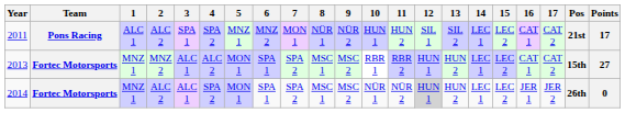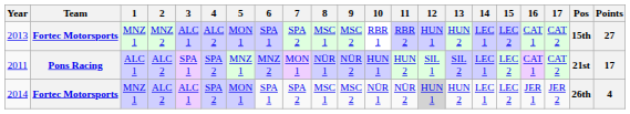 <table class="wikitable" style="text-align:center; font-size:85%">
 <tr>
 <th>Year</th>
 <th>Team</th>
 <th>1</th>
 <th>2</th>
 <th>3</th>
 <th>4</th>
 <th>5</th>
 <th>6</th>
 <th>7</th>
 <th>8</th>
 <th>9</th>
 <th>10</th>
 <th>11</th>
 <th>12</th>
 <th>13</th>
 <th>14</th>
 <th>15</th>
 <th>16</th>
 <th>17</th>
 <th>Pos</th>
 <th>Points</th>
 </tr>
 <tr>
+<td><a href='#'>2013</a></td>
+<th nowrap><a href='#'>Fortec Motorsports</a></th>
+<td style="background:#DFFFDF;"><a href='#'>MNZ<br>1</a><br></td>
+<td style="background:#DFFFDF;"><a href='#'>MNZ<br>2</a><br></td>
+<td style="background:#CFCFFF;"><a href='#'>ALC<br>1</a><br></td>
+<td style="background:#CFCFFF;"><a href='#'>ALC<br>2</a><br></td>
+<td style="background:#CFCFFF;"><a href='#'>MON<br>1</a><br></td>
+<td style="background:#CFCFFF;"><a href='#'>SPA<br>1</a><br></td>
+<td style="background:#DFFFDF;"><a href='#'>SPA<br>2</a><br></td>
+<td style="background:#DFFFDF;"><a href='#'>MSC<br>1</a><br></td>
+<td style="background:#DFFFDF;"><a href='#'>MSC<br>2</a><br></td>
+<td style="background:#FFFFFF;"><a href='#'>RBR<br>1</a><br></td>
+<td style="background:#CFCFFF;"><a href='#'>RBR<br>2</a><br></td>
+<td style="background:#CFCFFF;"><a href='#'>HUN<br>1</a><br></td>
+<td style="background:#DFFFDF;"><a href='#'>HUN<br>2</a><br></td>
+<td style="background:#CFCFFF;"><a href='#'>LEC<br>1</a><br></td>
+<td style="background:#CFCFFF;"><a href='#'>LEC<br>2</a><br></td>
+<td style="background:#DFFFDF;"><a href='#'>CAT<br>1</a><br></td>
+<td style="background:#DFFFDF;"><a href='#'>CAT<br>2</a><br></td>
+<th>15th</th>
+<th>27</th>
+</tr>
+<tr>
 <td><a href='#'>2011</a></td>
 <th nowrap><a href='#'>Pons Racing</a></th>
 <td style="background:#CFCFFF;"><a href='#'>ALC<br>1</a><br></td>
 <td style="background:#CFCFFF;"><a href='#'>ALC<br>2</a><br></td>
 <td style="background:#EFCFFF;"><a href='#'>SPA<br>1</a><br></td>
 <td style="background:#CFCFFF;"><a href='#'>SPA<br>2</a><br></td>
 <td style="background:#DFFFDF;"><a href='#'>MNZ<br>1</a><br></td>
 <td style="background:#CFCFFF;"><a href='#'>MNZ<br>2</a><br></td>
 <td style="background:#EFCFFF;"><a href='#'>MON<br>1</a><br></td>
 <td style="background:#CFCFFF;"><a href='#'>NÜR<br>1</a><br></td>
 <td style="background:#CFCFFF;"><a href='#'>NÜR<br>2</a><br></td>
 <td style="background:#CFCFFF;"><a href='#'>HUN<br>1</a><br></td>
 <td style="background:#DFFFDF;"><a href='#'>HUN<br>2</a><br></td>
 <td style="background:#DFFFDF;"><a href='#'>SIL<br>1</a><br></td>
 <td style="background:#CFCFFF;"><a href='#'>SIL<br>2</a><br></td>
 <td style="background:#CFCFFF;"><a href='#'>LEC<br>1</a><br></td>
 <td style="background:#DFFFDF;"><a href='#'>LEC<br>2</a><br></td>
 <td style="background:#EFCFFF;"><a href='#'>CAT<br>1</a><br></td>
 <td style="background:#DFFFDF;"><a href='#'>CAT<br>2</a><br></td>
 <th>21st</th>
 <th>17</th>
 </tr>
 <tr>
-<td><a href='#'>2013</a></td>
-<th nowrap><a href='#'>Fortec Motorsports</a></th>
-<td style="background:#DFFFDF;"><a href='#'>MNZ<br>1</a><br></td>
-<td style="background:#DFFFDF;"><a href='#'>MNZ<br>2</a><br></td>
-<td style="background:#CFCFFF;"><a href='#'>ALC<br>1</a><br></td>
-<td style="background:#CFCFFF;"><a href='#'>ALC<br>2</a><br></td>
-<td style="background:#CFCFFF;"><a href='#'>MON<br>1</a><br></td>
-<td style="background:#CFCFFF;"><a href='#'>SPA<br>1</a><br></td>
-<td style="background:#DFFFDF;"><a href='#'>SPA<br>2</a><br></td>
-<td style="background:#DFFFDF;"><a href='#'>MSC<br>1</a><br></td>
-<td style="background:#DFFFDF;"><a href='#'>MSC<br>2</a><br></td>
-<td style="background:#FFFFFF;"><a href='#'>RBR<br>1</a><br></td>
-<td style="background:#CFCFFF;"><a href='#'>RBR<br>2</a><br></td>
-<td style="background:#CFCFFF;"><a href='#'>HUN<br>1</a><br></td>
-<td style="background:#DFFFDF;"><a href='#'>HUN<br>2</a><br></td>
-<td style="background:#CFCFFF;"><a href='#'>LEC<br>1</a><br></td>
-<td style="background:#CFCFFF;"><a href='#'>LEC<br>2</a><br></td>
-<td style="background:#DFFFDF;"><a href='#'>CAT<br>1</a><br></td>
-<td style="background:#DFFFDF;"><a href='#'>CAT<br>2</a><br></td>
-<th>15th</th>
-<th>27</th>
-</tr>
-<tr>
 <td><a href='#'>2014</a></td>
 <th nowrap><a href='#'>Fortec Motorsports</a></th>
 <td style="background:#CFCFFF;"><a href='#'>MNZ<br>1</a><br></td>
 <td style="background:#CFCFFF;"><a href='#'>ALC<br>2</a><br></td>
 <td style="background:#EFCFFF;"><a href='#'>ALC<br>1</a><br></td>
 <td style="background:#CFCFFF;"><a href='#'>SPA<br>2</a><br></td>
 <td style="background:#CFCFFF;"><a href='#'>MON<br>1</a><br></td>
 <td><a href='#'>SPA<br>1</a></td>
 <td><a href='#'>SPA<br>2</a></td>
 <td><a href='#'>MSC<br>1</a></td>
 <td><a href='#'>MSC<br>2</a></td>
 <td><a href='#'>NÜR<br>1</a></td>
 <td><a href='#'>NÜR<br>2</a></td>
 <td style="background: lightgrey;"><a href='#'>HUN<br>1</a></td>
 <td><a href='#'>HUN<br>2</a></td>
 <td><a href='#'>LEC<br>1</a></td>
 <td><a href='#'>LEC<br>2</a></td>
 <td><a href='#'>JER<br>1</a></td>
 <td><a href='#'>JER<br>2</a></td>
 <th>26th</th>
-<th>0</th>
+<th>4</th>
 </tr>
 </table>
